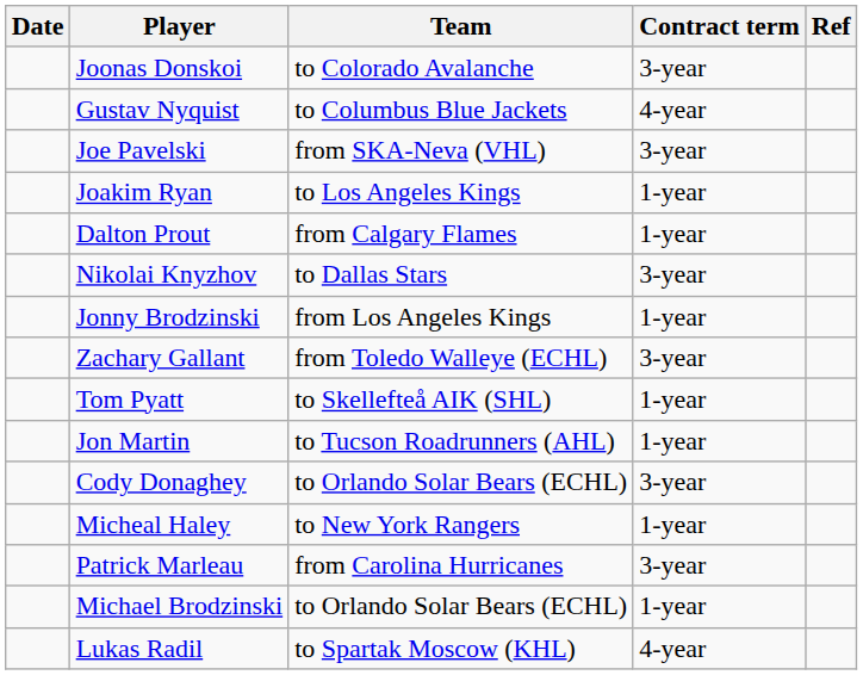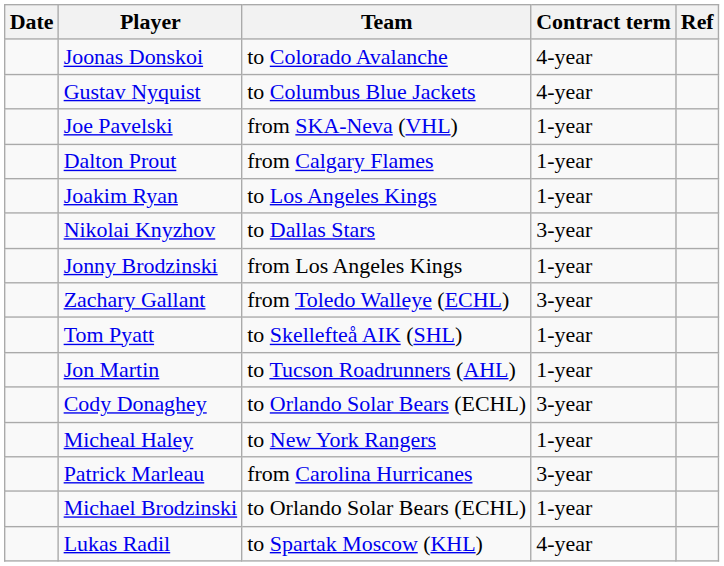 <table class="wikitable">
 <tr>
 <th>Date</th>
 <th>Player</th>
 <th>Team</th>
 <th>Contract term</th>
 <th>Ref</th>
 </tr>
 <tr>
 <td></td>
 <td><a href='#'>Joonas Donskoi</a></td>
 <td>to <a href='#'>Colorado Avalanche</a></td>
-<td>3-year</td>
+<td>4-year</td>
 <td></td>
 </tr>
 <tr>
 <td></td>
 <td><a href='#'>Gustav Nyquist</a></td>
 <td>to <a href='#'>Columbus Blue Jackets</a></td>
 <td>4-year</td>
 <td></td>
 </tr>
 <tr>
 <td></td>
 <td><a href='#'>Joe Pavelski</a></td>
 <td>from <a href='#'>SKA-Neva</a> (<a href='#'>VHL</a>)</td>
-<td>3-year</td>
-<td></td>
-</tr>
-<tr>
-<td></td>
-<td><a href='#'>Joakim Ryan</a></td>
-<td>to <a href='#'>Los Angeles Kings</a></td>
 <td>1-year</td>
 <td></td>
 </tr>
 <tr>
 <td></td>
 <td><a href='#'>Dalton Prout</a></td>
 <td>from <a href='#'>Calgary Flames</a></td>
+<td>1-year</td>
+<td></td>
+</tr>
+<tr>
+<td></td>
+<td><a href='#'>Joakim Ryan</a></td>
+<td>to <a href='#'>Los Angeles Kings</a></td>
 <td>1-year</td>
 <td></td>
 </tr>
 <tr>
 <td></td>
 <td><a href='#'>Nikolai Knyzhov</a></td>
 <td>to <a href='#'>Dallas Stars</a></td>
 <td>3-year</td>
 <td></td>
 </tr>
 <tr>
 <td></td>
 <td><a href='#'>Jonny Brodzinski</a></td>
 <td>from Los Angeles Kings</td>
 <td>1-year</td>
 <td></td>
 </tr>
 <tr>
 <td></td>
 <td><a href='#'>Zachary Gallant</a></td>
 <td>from <a href='#'>Toledo Walleye</a> (<a href='#'>ECHL</a>)</td>
 <td>3-year</td>
 <td></td>
 </tr>
 <tr>
 <td></td>
 <td><a href='#'>Tom Pyatt</a></td>
 <td>to <a href='#'>Skellefteå AIK</a> (<a href='#'>SHL</a>)</td>
 <td>1-year</td>
 <td></td>
 </tr>
 <tr>
 <td></td>
 <td><a href='#'>Jon Martin</a></td>
 <td>to <a href='#'>Tucson Roadrunners</a> (<a href='#'>AHL</a>)</td>
 <td>1-year</td>
 <td></td>
 </tr>
 <tr>
 <td></td>
 <td><a href='#'>Cody Donaghey</a></td>
 <td>to <a href='#'>Orlando Solar Bears</a> (ECHL)</td>
 <td>3-year</td>
 <td></td>
 </tr>
 <tr>
 <td></td>
 <td><a href='#'>Micheal Haley</a></td>
 <td>to <a href='#'>New York Rangers</a></td>
 <td>1-year</td>
 <td></td>
 </tr>
 <tr>
 <td></td>
 <td><a href='#'>Patrick Marleau</a></td>
 <td>from <a href='#'>Carolina Hurricanes</a></td>
 <td>3-year</td>
 <td></td>
 </tr>
 <tr>
 <td></td>
 <td><a href='#'>Michael Brodzinski</a></td>
 <td>to Orlando Solar Bears (ECHL)</td>
 <td>1-year</td>
 <td></td>
 </tr>
 <tr>
 <td></td>
 <td><a href='#'>Lukas Radil</a></td>
 <td>to <a href='#'>Spartak Moscow</a> (<a href='#'>KHL</a>)</td>
 <td>4-year</td>
 <td></td>
 </tr>
 </table>
